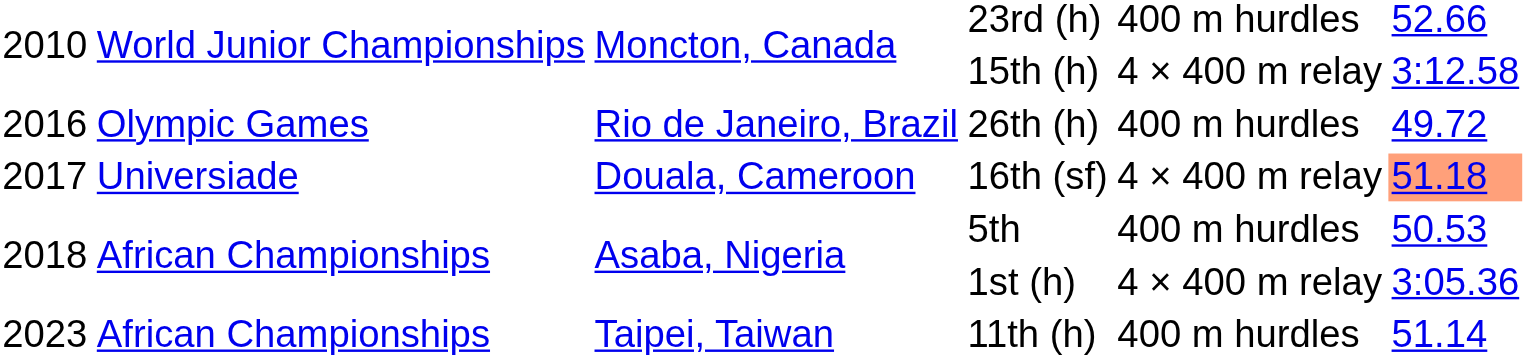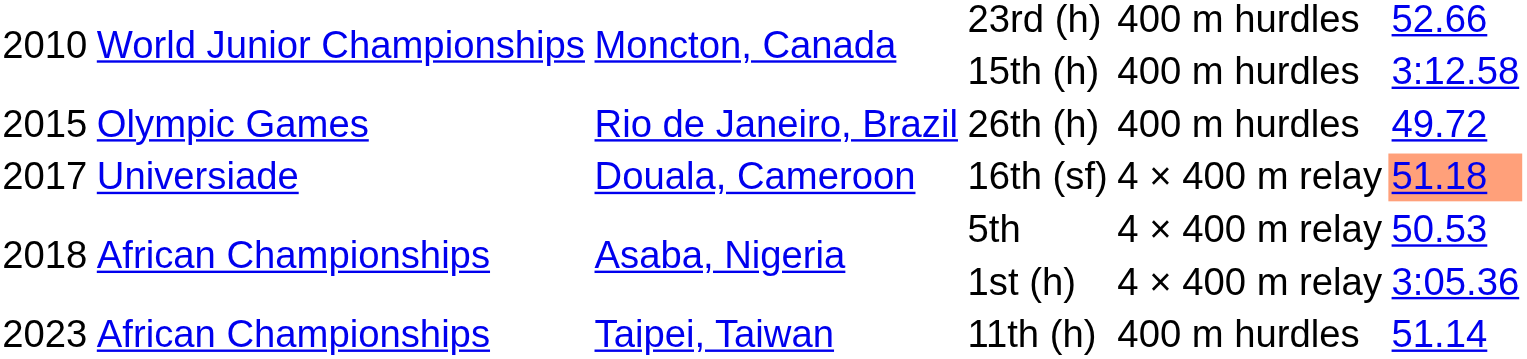 <table>
 <tr>
 <td rowspan=2>2010</td>
 <td rowspan=2><a href='#'>World Junior Championships</a></td>
 <td rowspan=2><a href='#'>Moncton, Canada</a></td>
 <td>23rd (h)</td>
 <td>400 m hurdles</td>
 <td><a href='#'>52.66</a></td>
 </tr>
 <tr>
 <td>15th (h)</td>
-<td>4 × 400 m relay</td>
+<td>400 m hurdles</td>
 <td><a href='#'>3:12.58</a></td>
 </tr>
 <tr>
-<td>2016</td>
+<td>2015</td>
 <td><a href='#'>Olympic Games</a></td>
 <td><a href='#'>Rio de Janeiro, Brazil</a></td>
 <td>26th (h)</td>
 <td>400 m hurdles</td>
 <td><a href='#'>49.72</a></td>
 </tr>
 <tr>
 <td>2017</td>
 <td><a href='#'>Universiade</a></td>
 <td><a href='#'>Douala, Cameroon</a></td>
 <td>16th (sf)</td>
 <td>4 × 400 m relay</td>
 <td style="background: lightsalmon;"><a href='#'>51.18</a></td>
 </tr>
 <tr>
 <td rowspan=2>2018</td>
 <td rowspan=2><a href='#'>African Championships</a></td>
 <td rowspan=2><a href='#'>Asaba, Nigeria</a></td>
 <td>5th</td>
-<td>400 m hurdles</td>
+<td>4 × 400 m relay</td>
 <td><a href='#'>50.53</a></td>
 </tr>
 <tr>
 <td>1st (h)</td>
 <td>4 × 400 m relay</td>
 <td><a href='#'>3:05.36</a></td>
 </tr>
 <tr>
 <td>2023</td>
 <td><a href='#'>African Championships</a></td>
 <td><a href='#'>Taipei, Taiwan</a></td>
 <td>11th (h)</td>
 <td>400 m hurdles</td>
 <td><a href='#'>51.14</a></td>
 </tr>
 </table>
